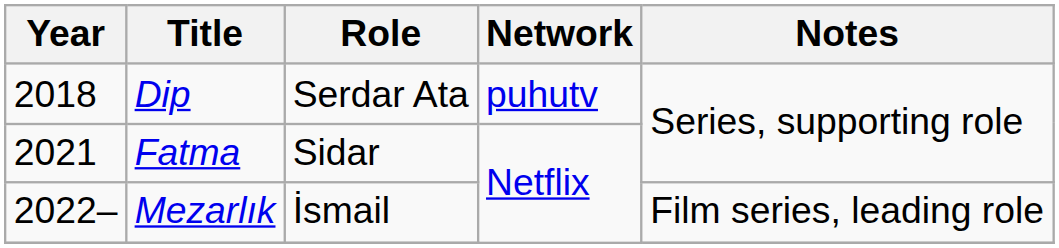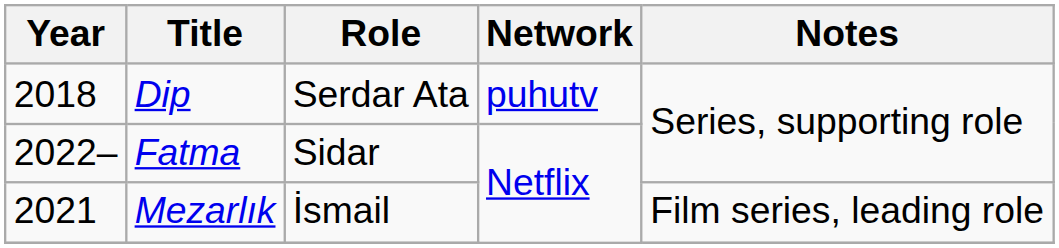 <table class="wikitable sortable">
 <tr>
 <th>Year</th>
 <th>Title</th>
 <th>Role</th>
 <th>Network</th>
 <th>Notes</th>
 </tr>
 <tr>
 <td>2018</td>
 <td><em><a href='#'>Dip</a></em></td>
 <td>Serdar Ata</td>
 <td><a href='#'>puhutv</a></td>
 <td rowspan="2">Series, supporting role</td>
 </tr>
 <tr>
-<td>2021</td>
+<td>2022–</td>
 <td><em><a href='#'>Fatma</a></em></td>
 <td>Sidar</td>
 <td rowspan="3"><a href='#'>Netflix</a></td>
 </tr>
 <tr>
-<td>2022–</td>
+<td>2021</td>
 <td><em><a href='#'>Mezarlık</a></em></td>
 <td>İsmail</td>
 <td>Film series, leading role</td>
 </tr>
 <tr>
 </tr>
 </table>
